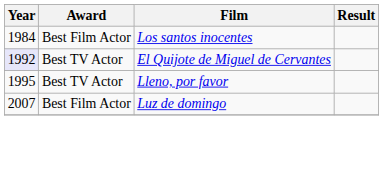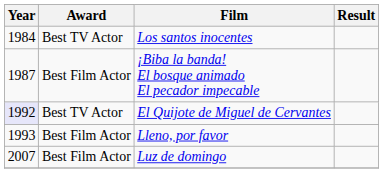 <table class="wikitable sortable">
 <tr>
 <th>Year</th>
 <th>Award</th>
 <th>Film</th>
 <th>Result</th>
 </tr>
 <tr>
 <td>1984</td>
+<td>Best TV Actor</td>
+<td><em><a href='#'>Los santos inocentes</a></em></td>
+<td></td>
+</tr>
+<tr>
+<td>1987</td>
 <td>Best Film Actor</td>
-<td><em><a href='#'>Los santos inocentes</a></em></td>
+<td><em><a href='#'>¡Biba la banda!</a><br><a href='#'>El bosque animado</a><br><a href='#'>El pecador impecable</a></em></td>
 <td></td>
 </tr>
 <tr>
 <td style="background: lavender;">1992</td>
 <td>Best TV Actor</td>
 <td><em><a href='#'>El Quijote de Miguel de Cervantes</a></em></td>
 <td></td>
 </tr>
 <tr>
-<td>1995</td>
-<td>Best TV Actor</td>
+<td>1993</td>
+<td>Best Film Actor</td>
 <td><em><a href='#'>Lleno, por favor</a></em></td>
 <td></td>
 </tr>
 <tr>
 <td>2007</td>
 <td>Best Film Actor</td>
 <td><em><a href='#'>Luz de domingo</a></em></td>
 <td></td>
 </tr>
 <tr>
 </tr>
 </table>
